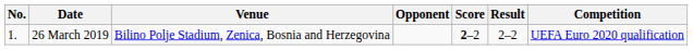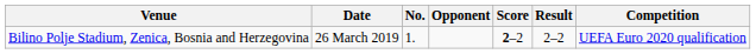 <table class="wikitable" style="font-size:100%;">
 <tr>
+<th>Venue</th>
+<th>Date</th>
 <th>No.</th>
-<th>Date</th>
-<th>Venue</th>
 <th>Opponent</th>
 <th>Score</th>
 <th>Result</th>
 <th>Competition</th>
 </tr>
 <tr>
+<td><a href='#'>Bilino Polje Stadium</a>, <a href='#'>Zenica</a>, Bosnia and Herzegovina</td>
+<td>26 March 2019</td>
 <td>1.</td>
-<td>26 March 2019</td>
-<td><a href='#'>Bilino Polje Stadium</a>, <a href='#'>Zenica</a>, Bosnia and Herzegovina</td>
 <td></td>
 <td align=center><strong>2</strong>–2</td>
 <td align="center">2–2</td>
 <td><a href='#'>UEFA Euro 2020 qualification</a></td>
 </tr>
 </table>
